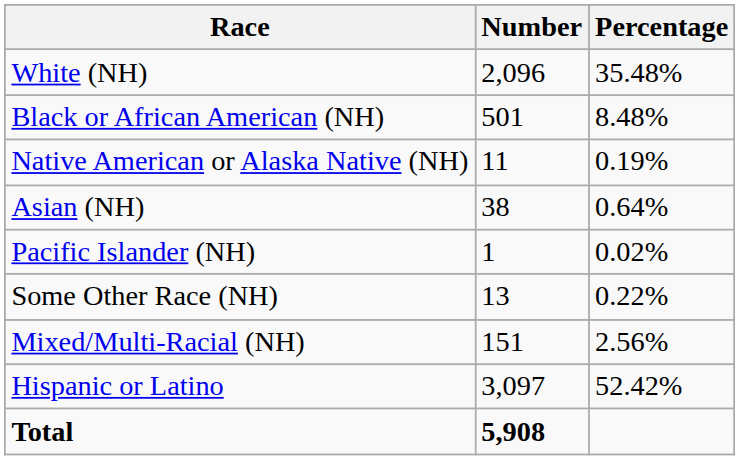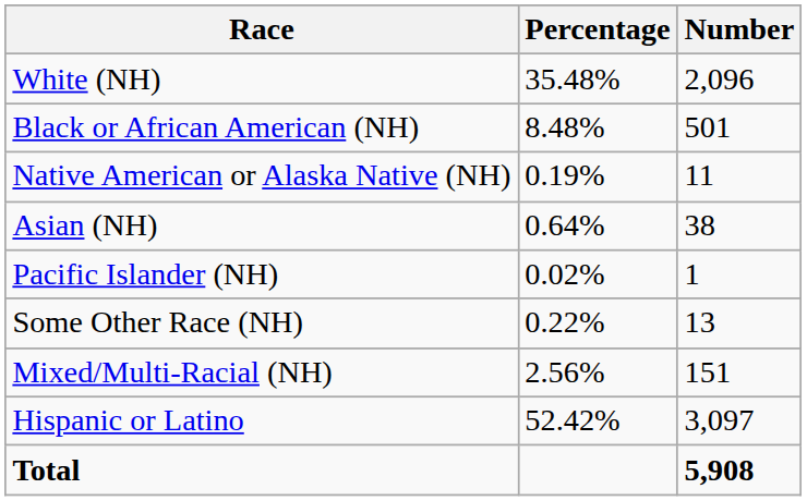 <table class="wikitable">
 <tr>
 <th>Race</th>
+<th>Percentage</th>
 <th>Number</th>
-<th>Percentage</th>
 </tr>
 <tr>
 <td><a href='#'>White</a> (NH)</td>
+<td>35.48%</td>
 <td>2,096</td>
-<td>35.48%</td>
 </tr>
 <tr>
 <td><a href='#'>Black or African American</a> (NH)</td>
+<td>8.48%</td>
 <td>501</td>
-<td>8.48%</td>
 </tr>
 <tr>
 <td><a href='#'>Native American</a> or <a href='#'>Alaska Native</a> (NH)</td>
+<td>0.19%</td>
 <td>11</td>
-<td>0.19%</td>
 </tr>
 <tr>
 <td><a href='#'>Asian</a> (NH)</td>
+<td>0.64%</td>
 <td>38</td>
-<td>0.64%</td>
 </tr>
 <tr>
 <td><a href='#'>Pacific Islander</a> (NH)</td>
+<td>0.02%</td>
 <td>1</td>
-<td>0.02%</td>
 </tr>
 <tr>
 <td>Some Other Race (NH)</td>
+<td>0.22%</td>
 <td>13</td>
-<td>0.22%</td>
 </tr>
 <tr>
 <td><a href='#'>Mixed/Multi-Racial</a> (NH)</td>
+<td>2.56%</td>
 <td>151</td>
-<td>2.56%</td>
 </tr>
 <tr>
 <td><a href='#'>Hispanic or Latino</a></td>
+<td>52.42%</td>
 <td>3,097</td>
-<td>52.42%</td>
 </tr>
 <tr>
 <td><strong>Total</strong></td>
+<td></td>
 <td><strong>5,908</strong></td>
-<td></td>
 </tr>
 </table>
